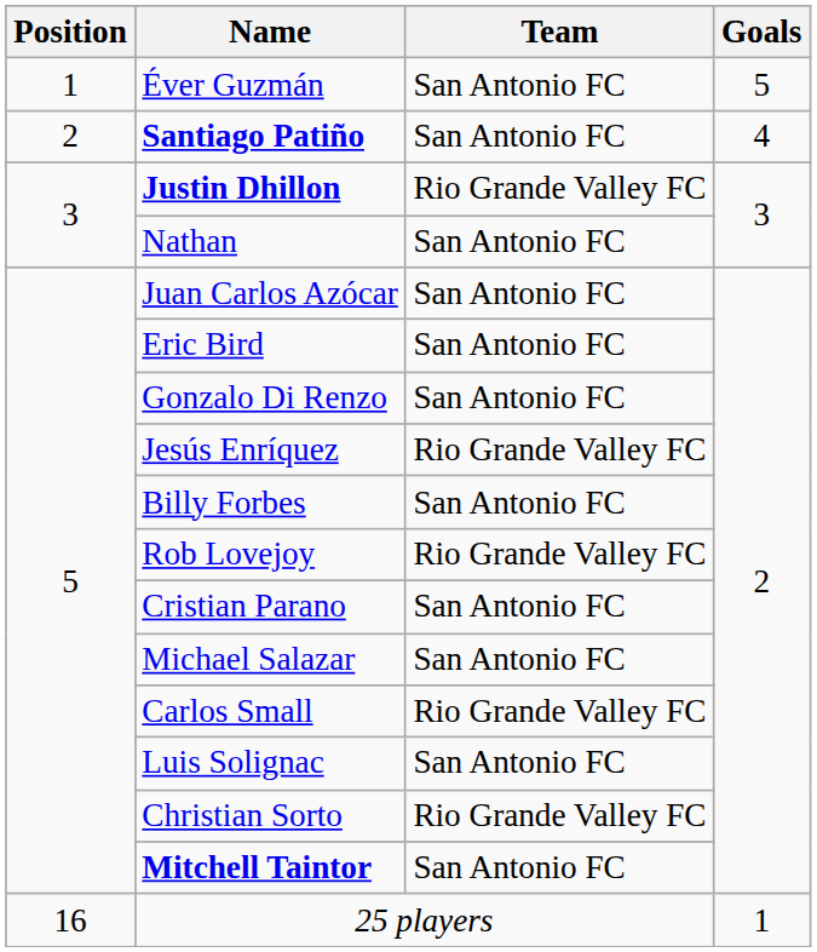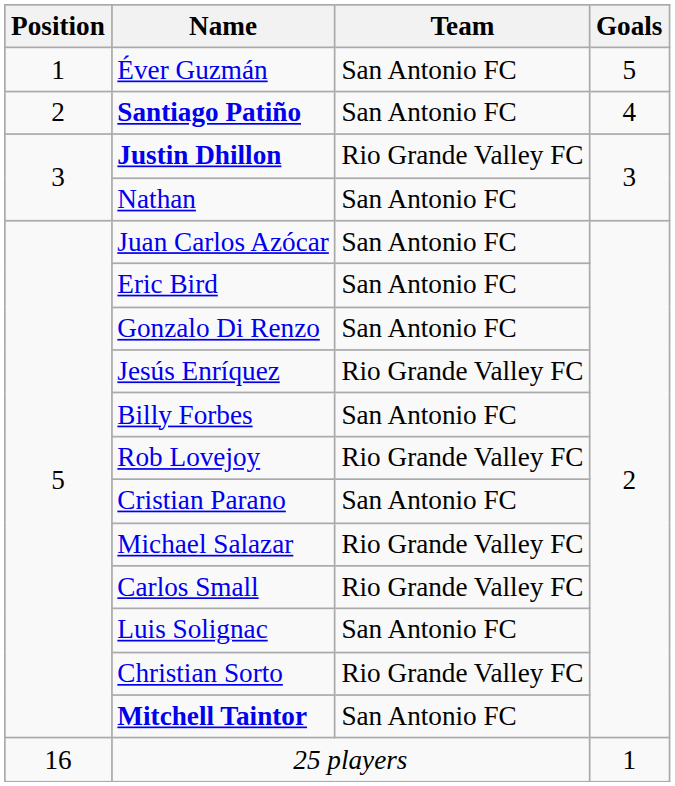 <table class="wikitable" style="text-align: center;">
 <tr>
 <th>Position</th>
 <th>Name</th>
 <th>Team</th>
 <th>Goals</th>
 </tr>
 <tr>
 <td>1</td>
 <td align="left"> <a href='#'>Éver Guzmán</a></td>
 <td align="left">San Antonio FC</td>
 <td>5</td>
 </tr>
 <tr>
 <td>2</td>
 <td align="left"> <strong><a href='#'>Santiago Patiño</a></strong></td>
 <td align="left">San Antonio FC</td>
 <td>4</td>
 </tr>
 <tr>
 <td rowspan="2">3</td>
 <td align="left"> <strong><a href='#'>Justin Dhillon</a></strong></td>
 <td align="left">Rio Grande Valley FC</td>
 <td rowspan="2">3</td>
 </tr>
 <tr>
 <td align="left"> <a href='#'>Nathan</a></td>
 <td align="left">San Antonio FC</td>
 </tr>
 <tr>
 <td rowspan="12">5</td>
 <td align="left"> <a href='#'>Juan Carlos Azócar</a></td>
 <td align="left">San Antonio FC</td>
 <td rowspan="12">2</td>
 </tr>
 <tr>
 <td align="left"> <a href='#'>Eric Bird</a></td>
 <td align="left">San Antonio FC</td>
 </tr>
 <tr>
 <td align="left"> <a href='#'>Gonzalo Di Renzo</a></td>
 <td align="left">San Antonio FC</td>
 </tr>
 <tr>
 <td align="left"> <a href='#'>Jesús Enríquez</a></td>
 <td align="left">Rio Grande Valley FC</td>
 </tr>
 <tr>
 <td align="left"> <a href='#'>Billy Forbes</a></td>
 <td align="left">San Antonio FC</td>
 </tr>
 <tr>
 <td align="left"> <a href='#'>Rob Lovejoy</a></td>
 <td align="left">Rio Grande Valley FC</td>
 </tr>
 <tr>
 <td align="left"> <a href='#'>Cristian Parano</a></td>
 <td align="left">San Antonio FC</td>
 </tr>
 <tr>
 <td align="left"> <a href='#'>Michael Salazar</a></td>
-<td align="left">San Antonio FC</td>
+<td align="left">Rio Grande Valley FC</td>
 </tr>
 <tr>
 <td align="left"> <a href='#'>Carlos Small</a></td>
 <td align="left">Rio Grande Valley FC</td>
 </tr>
 <tr>
 <td align="left"> <a href='#'>Luis Solignac</a></td>
 <td align="left">San Antonio FC</td>
 </tr>
 <tr>
 <td align="left"> <a href='#'>Christian Sorto</a></td>
 <td align="left">Rio Grande Valley FC</td>
 </tr>
 <tr>
 <td align="left"> <strong><a href='#'>Mitchell Taintor</a></strong></td>
 <td align="left">San Antonio FC</td>
 </tr>
 <tr>
 <td rowspan="1">16</td>
 <td align="center" colspan=2><em>25 players</em></td>
 <td rowspan="1">1</td>
 </tr>
 </table>
